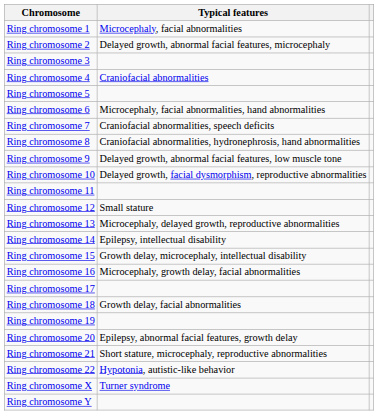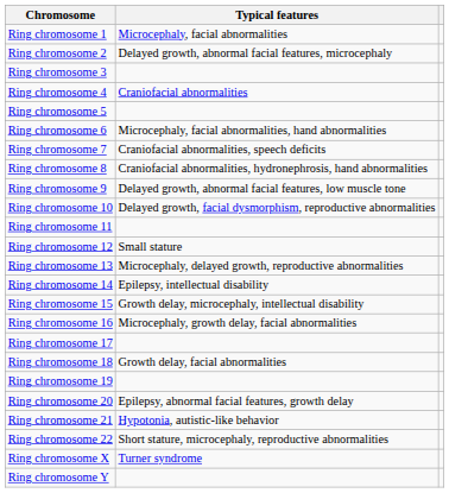 <table class="wikitable">
 <tr>
 <th>Chromosome</th>
 <th>Typical features</th>
 <th></th>
 </tr>
 <tr>
 <td><a href='#'>Ring chromosome 1</a></td>
 <td><a href='#'>Microcephaly</a>, facial abnormalities</td>
 <td></td>
 </tr>
 <tr>
 <td><a href='#'>Ring chromosome 2</a></td>
 <td>Delayed growth, abnormal facial features, microcephaly</td>
 <td></td>
 </tr>
 <tr>
 <td><a href='#'>Ring chromosome 3</a></td>
 <td></td>
 <td></td>
 </tr>
 <tr>
 <td><a href='#'>Ring chromosome 4</a></td>
 <td><a href='#'>Craniofacial abnormalities</a></td>
 <td></td>
 </tr>
 <tr>
 <td><a href='#'>Ring chromosome 5</a></td>
 <td></td>
 <td></td>
 </tr>
 <tr>
 <td><a href='#'>Ring chromosome 6</a></td>
 <td>Microcephaly, facial abnormalities, hand abnormalities</td>
 <td></td>
 </tr>
 <tr>
 <td><a href='#'>Ring chromosome 7</a></td>
 <td>Craniofacial abnormalities, speech deficits</td>
 <td></td>
 </tr>
 <tr>
 <td><a href='#'>Ring chromosome 8</a></td>
 <td>Craniofacial abnormalities, hydronephrosis, hand abnormalities</td>
 <td></td>
 </tr>
 <tr>
 <td><a href='#'>Ring chromosome 9</a></td>
 <td>Delayed growth, abnormal facial features, low muscle tone</td>
 <td></td>
 </tr>
 <tr>
 <td><a href='#'>Ring chromosome 10</a></td>
 <td>Delayed growth, <a href='#'>facial dysmorphism</a>, reproductive abnormalities</td>
 <td></td>
 </tr>
 <tr>
 <td><a href='#'>Ring chromosome 11</a></td>
 <td></td>
 <td></td>
 </tr>
 <tr>
 <td><a href='#'>Ring chromosome 12</a></td>
 <td>Small stature</td>
 <td></td>
 </tr>
 <tr>
 <td><a href='#'>Ring chromosome 13</a></td>
 <td>Microcephaly, delayed growth, reproductive abnormalities</td>
 <td></td>
 </tr>
 <tr>
 <td><a href='#'>Ring chromosome 14</a></td>
 <td>Epilepsy, intellectual disability</td>
 <td></td>
 </tr>
 <tr>
 <td><a href='#'>Ring chromosome 15</a></td>
 <td>Growth delay, microcephaly, intellectual disability</td>
 <td></td>
 </tr>
 <tr>
 <td><a href='#'>Ring chromosome 16</a></td>
 <td>Microcephaly, growth delay, facial abnormalities</td>
 <td></td>
 </tr>
 <tr>
 <td><a href='#'>Ring chromosome 17</a></td>
 <td></td>
 <td></td>
 </tr>
 <tr>
 <td><a href='#'>Ring chromosome 18</a></td>
 <td>Growth delay, facial abnormalities</td>
 <td></td>
 </tr>
 <tr>
 <td><a href='#'>Ring chromosome 19</a></td>
 <td></td>
 <td></td>
 </tr>
 <tr>
 <td><a href='#'>Ring chromosome 20</a></td>
 <td>Epilepsy, abnormal facial features, growth delay</td>
 <td></td>
 </tr>
 <tr>
 <td><a href='#'>Ring chromosome 21</a></td>
-<td>Short stature, microcephaly, reproductive abnormalities</td>
+<td><a href='#'>Hypotonia</a>, autistic-like behavior</td>
 <td></td>
 </tr>
 <tr>
 <td><a href='#'>Ring chromosome 22</a></td>
-<td><a href='#'>Hypotonia</a>, autistic-like behavior</td>
+<td>Short stature, microcephaly, reproductive abnormalities</td>
 <td></td>
 </tr>
 <tr>
 <td><a href='#'>Ring chromosome X</a></td>
 <td><a href='#'>Turner syndrome</a></td>
 <td></td>
 </tr>
 <tr>
 <td><a href='#'>Ring chromosome Y</a></td>
 <td></td>
 <td></td>
 </tr>
 </table>
